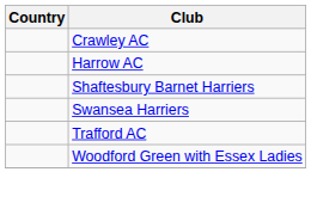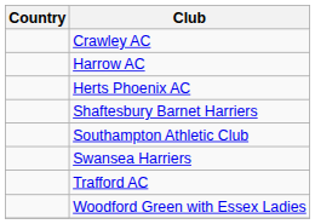 <table class="wikitable" style="font-size:95%;">
 <tr>
 <th>Country</th>
 <th>Club</th>
 </tr>
 <tr>
 <td></td>
 <td><a href='#'>Crawley AC</a></td>
 </tr>
 <tr>
 <td></td>
 <td><a href='#'>Harrow AC</a></td>
 </tr>
 <tr>
 <td></td>
+<td><a href='#'>Herts Phoenix AC</a></td>
+</tr>
+<tr>
+<td></td>
 <td><a href='#'>Shaftesbury Barnet Harriers</a></td>
+</tr>
+<tr>
+<td></td>
+<td><a href='#'>Southampton Athletic Club</a></td>
 </tr>
 <tr>
 <td></td>
 <td><a href='#'>Swansea Harriers</a></td>
 </tr>
 <tr>
 <td></td>
 <td><a href='#'>Trafford AC</a></td>
 </tr>
 <tr>
 <td></td>
 <td><a href='#'>Woodford Green with Essex Ladies</a></td>
 </tr>
 <tr>
 </tr>
 </table>
